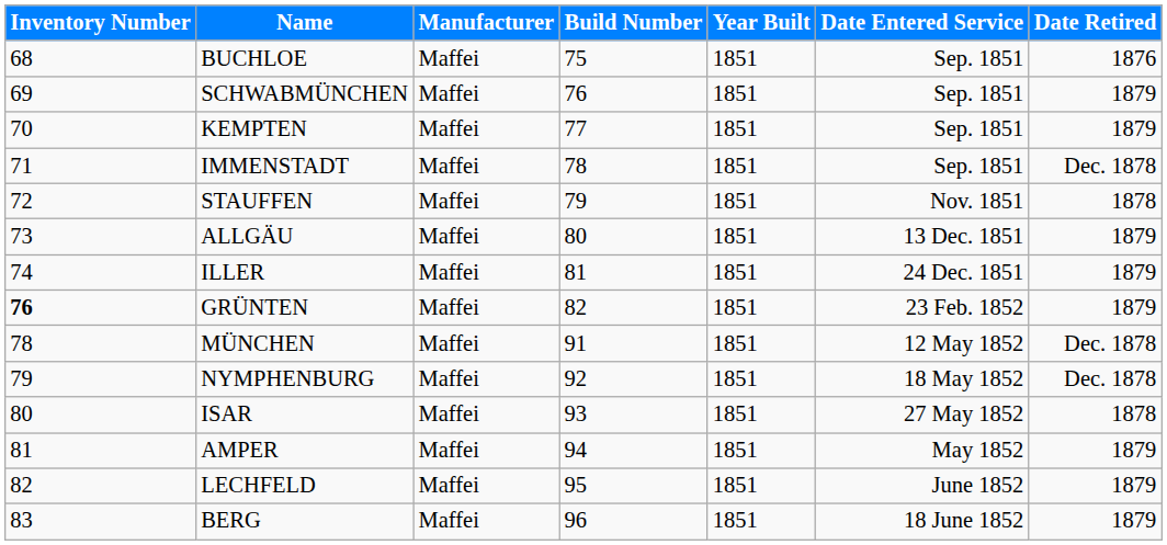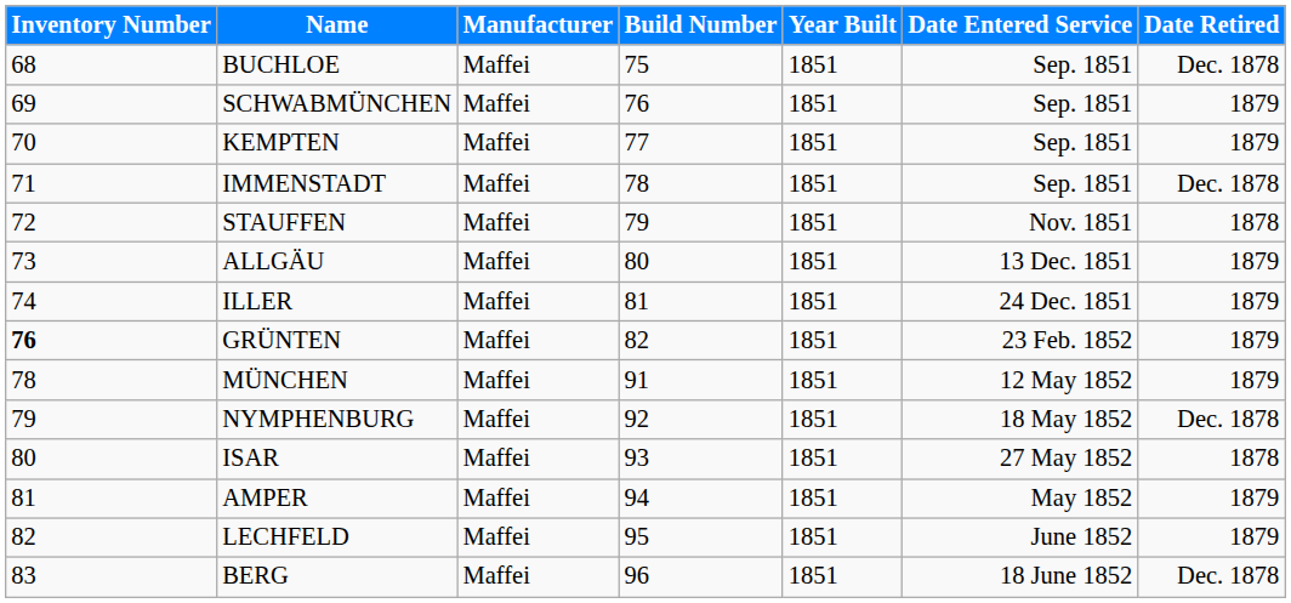 <table class="wikitable">
 <tr>
 <th style="color:#ffffff; background:#0081ff">Inventory Number</th>
 <th style="color:#ffffff; background:#0081ff">Name</th>
 <th style="color:#ffffff; background:#0081ff">Manufacturer</th>
 <th style="color:#ffffff; background:#0081ff">Build Number</th>
 <th style="color:#ffffff; background:#0081ff">Year Built</th>
 <th style="color:#ffffff; background:#0081ff">Date Entered Service</th>
 <th style="color:#ffffff; background:#0081ff">Date Retired</th>
 </tr>
 <tr>
 <td>68</td>
 <td>BUCHLOE</td>
 <td>Maffei</td>
 <td>75</td>
 <td>1851</td>
 <td align="right">Sep. 1851</td>
-<td align="right">1876</td>
+<td align="right">Dec. 1878</td>
 </tr>
 <tr>
 <td>69</td>
 <td>SCHWABMÜNCHEN</td>
 <td>Maffei</td>
 <td>76</td>
 <td>1851</td>
 <td align="right">Sep. 1851</td>
 <td align="right">1879</td>
 </tr>
 <tr>
 <td>70</td>
 <td>KEMPTEN</td>
 <td>Maffei</td>
 <td>77</td>
 <td>1851</td>
 <td align="right">Sep. 1851</td>
 <td align="right">1879</td>
 </tr>
 <tr>
 <td>71</td>
 <td>IMMENSTADT</td>
 <td>Maffei</td>
 <td>78</td>
 <td>1851</td>
 <td align="right">Sep. 1851</td>
 <td align="right">Dec. 1878</td>
 </tr>
 <tr>
 <td>72</td>
 <td>STAUFFEN</td>
 <td>Maffei</td>
 <td>79</td>
 <td>1851</td>
 <td align="right">Nov. 1851</td>
 <td align="right">1878</td>
 </tr>
 <tr>
 <td>73</td>
 <td>ALLGÄU</td>
 <td>Maffei</td>
 <td>80</td>
 <td>1851</td>
 <td align="right">13 Dec. 1851</td>
 <td align="right">1879</td>
 </tr>
 <tr>
 <td>74</td>
 <td>ILLER</td>
 <td>Maffei</td>
 <td>81</td>
 <td>1851</td>
 <td align="right">24 Dec. 1851</td>
 <td align="right">1879</td>
 </tr>
 <tr>
 <td><strong>76</strong></td>
 <td>GRÜNTEN</td>
 <td>Maffei</td>
 <td>82</td>
 <td>1851</td>
 <td align="right">23 Feb. 1852</td>
 <td align="right">1879</td>
 </tr>
 <tr>
 <td>78</td>
 <td>MÜNCHEN</td>
 <td>Maffei</td>
 <td>91</td>
 <td>1851</td>
 <td align="right">12 May 1852</td>
-<td align="right">Dec. 1878</td>
+<td align="right">1879</td>
 </tr>
 <tr>
 <td>79</td>
 <td>NYMPHENBURG</td>
 <td>Maffei</td>
 <td>92</td>
 <td>1851</td>
 <td align="right">18 May 1852</td>
 <td align="right">Dec. 1878</td>
 </tr>
 <tr>
 <td>80</td>
 <td>ISAR</td>
 <td>Maffei</td>
 <td>93</td>
 <td>1851</td>
 <td align="right">27 May 1852</td>
 <td align="right">1878</td>
 </tr>
 <tr>
 <td>81</td>
 <td>AMPER</td>
 <td>Maffei</td>
 <td>94</td>
 <td>1851</td>
 <td align="right">May 1852</td>
 <td align="right">1879</td>
 </tr>
 <tr>
 <td>82</td>
 <td>LECHFELD</td>
 <td>Maffei</td>
 <td>95</td>
 <td>1851</td>
 <td align="right">June 1852</td>
 <td align="right">1879</td>
 </tr>
 <tr>
 <td>83</td>
 <td>BERG</td>
 <td>Maffei</td>
 <td>96</td>
 <td>1851</td>
 <td align="right">18 June 1852</td>
-<td align="right">1879</td>
+<td align="right">Dec. 1878</td>
 </tr>
 </table>
